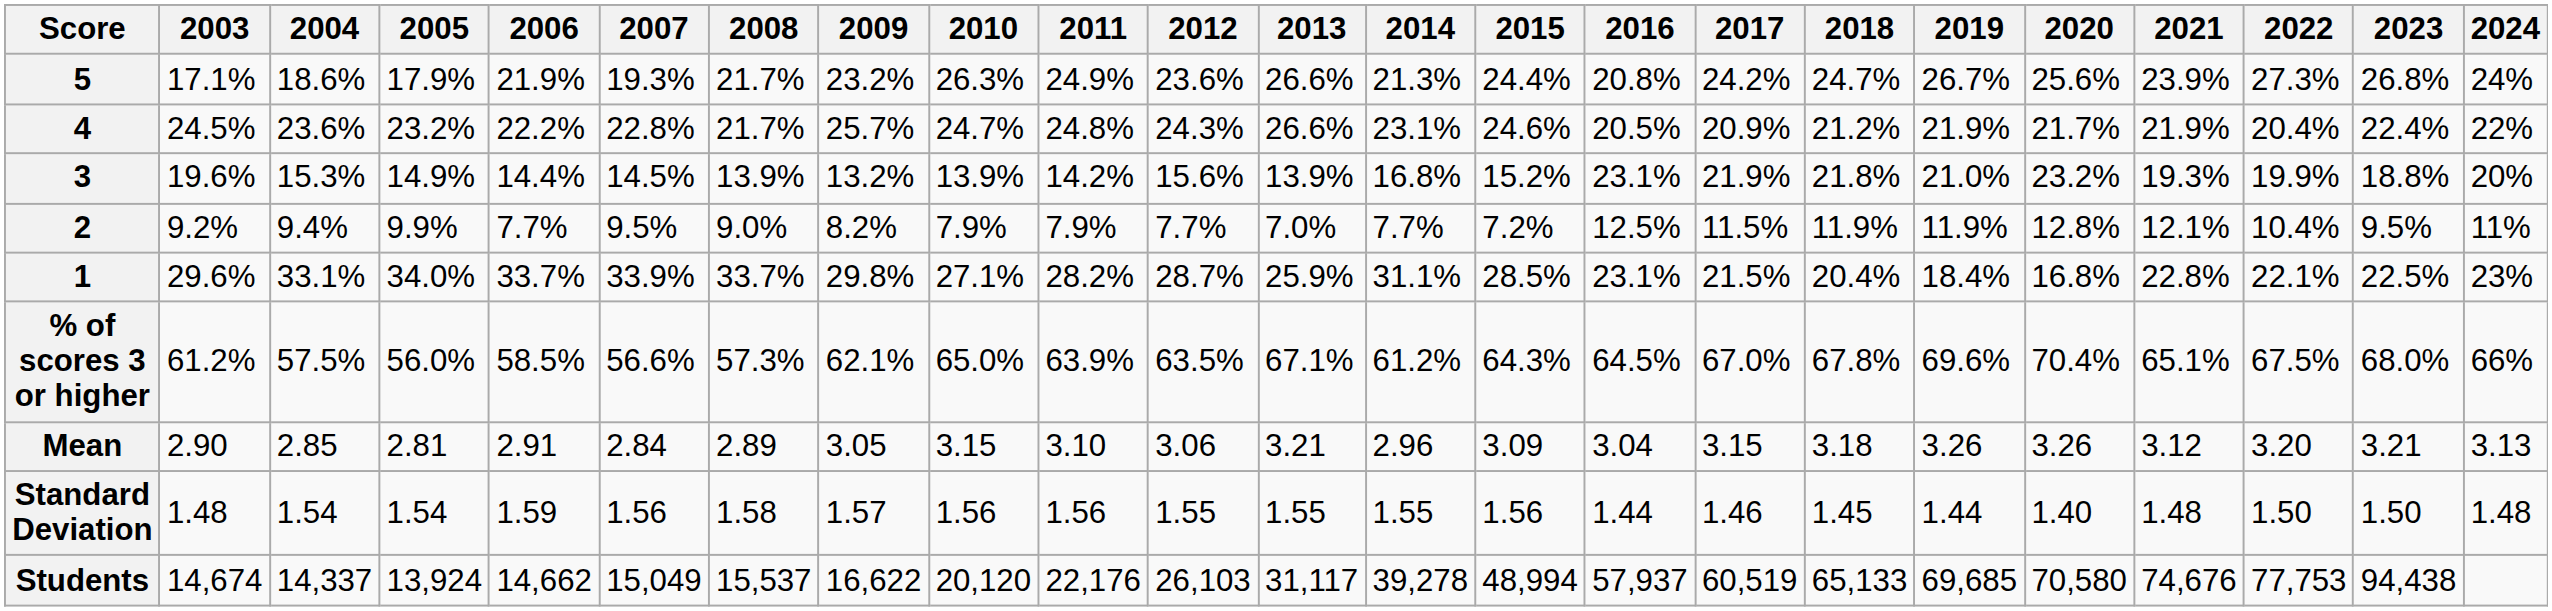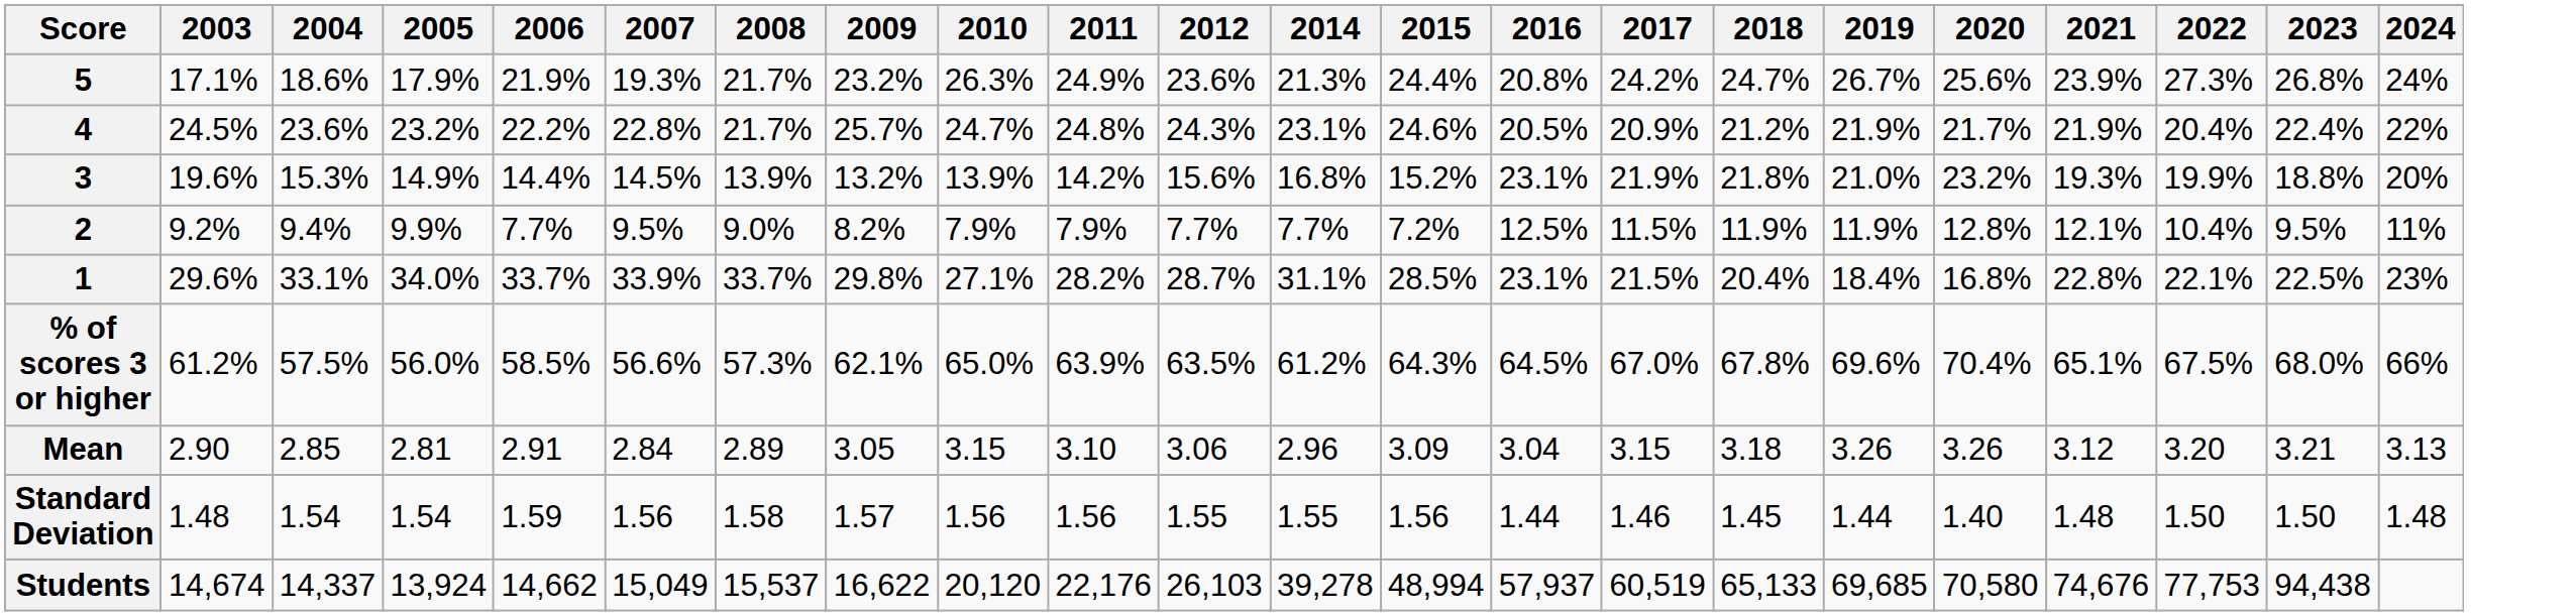 <table class="wikitable">
 <tr>
 <th>Score</th>
 <th>2003</th>
 <th>2004</th>
 <th>2005</th>
 <th>2006</th>
 <th>2007</th>
 <th>2008</th>
 <th>2009</th>
 <th>2010</th>
 <th>2011</th>
 <th>2012</th>
-<th>2013</th>
 <th>2014</th>
 <th>2015</th>
 <th>2016</th>
 <th>2017</th>
 <th>2018</th>
 <th>2019</th>
 <th>2020</th>
 <th>2021</th>
 <th>2022</th>
 <th>2023</th>
 <th>2024</th>
 </tr>
 <tr>
 <th>5</th>
 <td>17.1%</td>
 <td>18.6%</td>
 <td>17.9%</td>
 <td>21.9%</td>
 <td>19.3%</td>
 <td>21.7%</td>
 <td>23.2%</td>
 <td>26.3%</td>
 <td>24.9%</td>
 <td>23.6%</td>
-<td>26.6%</td>
 <td>21.3%</td>
 <td>24.4%</td>
 <td>20.8%</td>
 <td>24.2%</td>
 <td>24.7%</td>
 <td>26.7%</td>
 <td>25.6%</td>
 <td>23.9%</td>
 <td>27.3%</td>
 <td>26.8%</td>
 <td>24%</td>
 </tr>
 <tr>
 <th>4</th>
 <td>24.5%</td>
 <td>23.6%</td>
 <td>23.2%</td>
 <td>22.2%</td>
 <td>22.8%</td>
 <td>21.7%</td>
 <td>25.7%</td>
 <td>24.7%</td>
 <td>24.8%</td>
 <td>24.3%</td>
-<td>26.6%</td>
 <td>23.1%</td>
 <td>24.6%</td>
 <td>20.5%</td>
 <td>20.9%</td>
 <td>21.2%</td>
 <td>21.9%</td>
 <td>21.7%</td>
 <td>21.9%</td>
 <td>20.4%</td>
 <td>22.4%</td>
 <td>22%</td>
 </tr>
 <tr>
 <th>3</th>
 <td>19.6%</td>
 <td>15.3%</td>
 <td>14.9%</td>
 <td>14.4%</td>
 <td>14.5%</td>
 <td>13.9%</td>
 <td>13.2%</td>
 <td>13.9%</td>
 <td>14.2%</td>
 <td>15.6%</td>
-<td>13.9%</td>
 <td>16.8%</td>
 <td>15.2%</td>
 <td>23.1%</td>
 <td>21.9%</td>
 <td>21.8%</td>
 <td>21.0%</td>
 <td>23.2%</td>
 <td>19.3%</td>
 <td>19.9%</td>
 <td>18.8%</td>
 <td>20%</td>
 </tr>
 <tr>
 <th>2</th>
 <td>9.2%</td>
 <td>9.4%</td>
 <td>9.9%</td>
 <td>7.7%</td>
 <td>9.5%</td>
 <td>9.0%</td>
 <td>8.2%</td>
 <td>7.9%</td>
 <td>7.9%</td>
 <td>7.7%</td>
-<td>7.0%</td>
 <td>7.7%</td>
 <td>7.2%</td>
 <td>12.5%</td>
 <td>11.5%</td>
 <td>11.9%</td>
 <td>11.9%</td>
 <td>12.8%</td>
 <td>12.1%</td>
 <td>10.4%</td>
 <td>9.5%</td>
 <td>11%</td>
 </tr>
 <tr>
 <th>1</th>
 <td>29.6%</td>
 <td>33.1%</td>
 <td>34.0%</td>
 <td>33.7%</td>
 <td>33.9%</td>
 <td>33.7%</td>
 <td>29.8%</td>
 <td>27.1%</td>
 <td>28.2%</td>
 <td>28.7%</td>
-<td>25.9%</td>
 <td>31.1%</td>
 <td>28.5%</td>
 <td>23.1%</td>
 <td>21.5%</td>
 <td>20.4%</td>
 <td>18.4%</td>
 <td>16.8%</td>
 <td>22.8%</td>
 <td>22.1%</td>
 <td>22.5%</td>
 <td>23%</td>
 </tr>
 <tr>
 <th>% of scores 3 or higher</th>
 <td>61.2%</td>
 <td>57.5%</td>
 <td>56.0%</td>
 <td>58.5%</td>
 <td>56.6%</td>
 <td>57.3%</td>
 <td>62.1%</td>
 <td>65.0%</td>
 <td>63.9%</td>
 <td>63.5%</td>
-<td>67.1%</td>
 <td>61.2%</td>
 <td>64.3%</td>
 <td>64.5%</td>
 <td>67.0%</td>
 <td>67.8%</td>
 <td>69.6%</td>
 <td>70.4%</td>
 <td>65.1%</td>
 <td>67.5%</td>
 <td>68.0%</td>
 <td>66%</td>
 </tr>
 <tr>
 <th>Mean</th>
 <td>2.90</td>
 <td>2.85</td>
 <td>2.81</td>
 <td>2.91</td>
 <td>2.84</td>
 <td>2.89</td>
 <td>3.05</td>
 <td>3.15</td>
 <td>3.10</td>
 <td>3.06</td>
-<td>3.21</td>
 <td>2.96</td>
 <td>3.09</td>
 <td>3.04</td>
 <td>3.15</td>
 <td>3.18</td>
 <td>3.26</td>
 <td>3.26</td>
 <td>3.12</td>
 <td>3.20</td>
 <td>3.21</td>
 <td>3.13</td>
 </tr>
 <tr>
 <th>Standard Deviation</th>
 <td>1.48</td>
 <td>1.54</td>
 <td>1.54</td>
 <td>1.59</td>
 <td>1.56</td>
 <td>1.58</td>
 <td>1.57</td>
 <td>1.56</td>
 <td>1.56</td>
 <td>1.55</td>
 <td>1.55</td>
-<td>1.55</td>
 <td>1.56</td>
 <td>1.44</td>
 <td>1.46</td>
 <td>1.45</td>
 <td>1.44</td>
 <td>1.40</td>
 <td>1.48</td>
 <td>1.50</td>
 <td>1.50</td>
 <td>1.48</td>
 </tr>
 <tr>
 <th>Students</th>
 <td>14,674</td>
 <td>14,337</td>
 <td>13,924</td>
 <td>14,662</td>
 <td>15,049</td>
 <td>15,537</td>
 <td>16,622</td>
 <td>20,120</td>
 <td>22,176</td>
 <td>26,103</td>
-<td>31,117</td>
 <td>39,278</td>
 <td>48,994</td>
 <td>57,937</td>
 <td>60,519</td>
 <td>65,133</td>
 <td>69,685</td>
 <td>70,580</td>
 <td>74,676</td>
 <td>77,753</td>
 <td>94,438</td>
 <td></td>
 </tr>
 </table>
